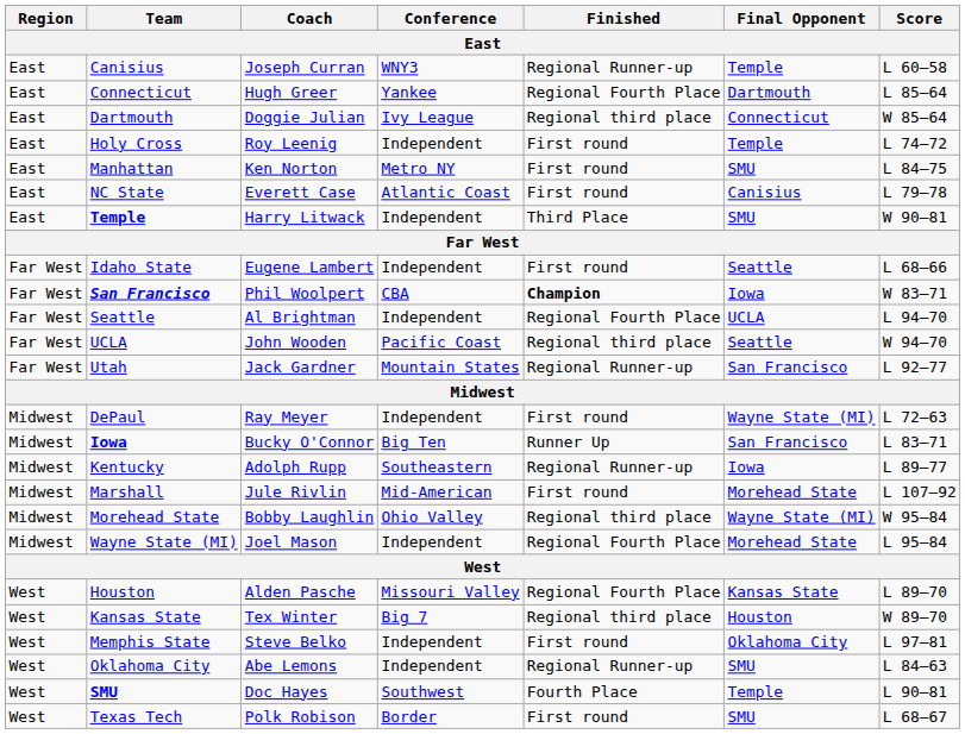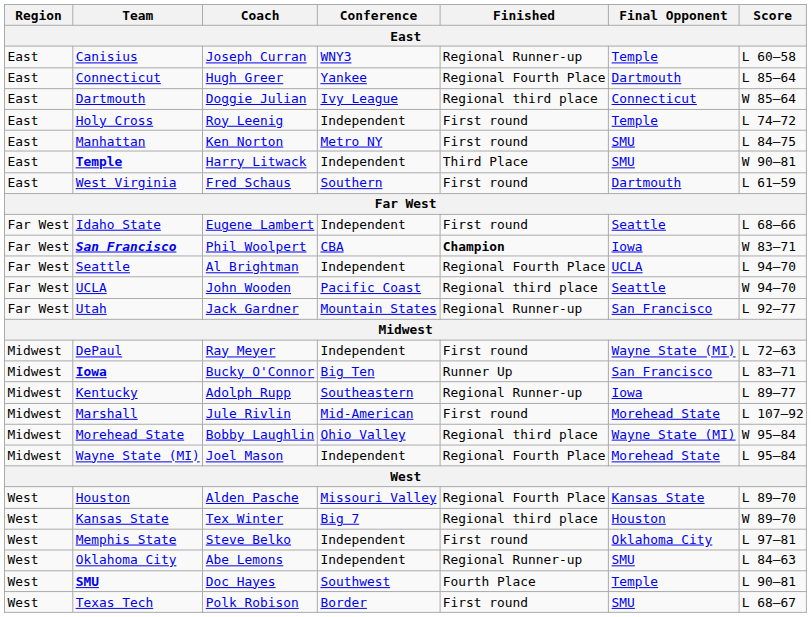 <table class=wikitable>
 <tr>
 <th>Region</th>
 <th>Team</th>
 <th>Coach</th>
 <th>Conference</th>
 <th>Finished</th>
 <th>Final Opponent</th>
 <th>Score</th>
 </tr>
 <tr>
 <th colspan=7>East</th>
 </tr>
 <tr>
 <td>East</td>
 <td><a href='#'>Canisius</a></td>
 <td><a href='#'>Joseph Curran</a></td>
 <td><a href='#'>WNY3</a></td>
 <td>Regional Runner-up</td>
 <td><a href='#'>Temple</a></td>
 <td>L 60–58</td>
 </tr>
 <tr>
 <td>East</td>
 <td><a href='#'>Connecticut</a></td>
 <td><a href='#'>Hugh Greer</a></td>
 <td><a href='#'>Yankee</a></td>
 <td>Regional Fourth Place</td>
 <td><a href='#'>Dartmouth</a></td>
 <td>L 85–64</td>
 </tr>
 <tr>
 <td>East</td>
 <td><a href='#'>Dartmouth</a></td>
 <td><a href='#'>Doggie Julian</a></td>
 <td><a href='#'>Ivy League</a></td>
 <td>Regional third place</td>
 <td><a href='#'>Connecticut</a></td>
 <td>W 85–64</td>
 </tr>
 <tr>
 <td>East</td>
 <td><a href='#'>Holy Cross</a></td>
 <td><a href='#'>Roy Leenig</a></td>
 <td>Independent</td>
 <td>First round</td>
 <td><a href='#'>Temple</a></td>
 <td>L 74–72</td>
 </tr>
 <tr>
 <td>East</td>
 <td><a href='#'>Manhattan</a></td>
 <td><a href='#'>Ken Norton</a></td>
 <td><a href='#'>Metro NY</a></td>
 <td>First round</td>
 <td><a href='#'>SMU</a></td>
 <td>L 84–75</td>
 </tr>
 <tr>
 <td>East</td>
-<td><a href='#'>NC State</a></td>
-<td><a href='#'>Everett Case</a></td>
-<td><a href='#'>Atlantic Coast</a></td>
-<td>First round</td>
-<td><a href='#'>Canisius</a></td>
-<td>L 79–78</td>
-</tr>
-<tr>
-<td>East</td>
 <td><strong><a href='#'>Temple</a></strong></td>
 <td><a href='#'>Harry Litwack</a></td>
 <td>Independent</td>
 <td>Third Place</td>
 <td><a href='#'>SMU</a></td>
 <td>W 90–81</td>
+</tr>
+<tr>
+<td>East</td>
+<td><a href='#'>West Virginia</a></td>
+<td><a href='#'>Fred Schaus</a></td>
+<td><a href='#'>Southern</a></td>
+<td>First round</td>
+<td><a href='#'>Dartmouth</a></td>
+<td>L 61–59</td>
 </tr>
 <tr>
 <th colspan=7>Far West</th>
 </tr>
 <tr>
 <td>Far West</td>
 <td><a href='#'>Idaho State</a></td>
 <td><a href='#'>Eugene Lambert</a></td>
 <td>Independent</td>
 <td>First round</td>
 <td><a href='#'>Seattle</a></td>
 <td>L 68–66</td>
 </tr>
 <tr>
 <td>Far West</td>
 <td><strong><em><a href='#'>San Francisco</a></em></strong></td>
 <td><a href='#'>Phil Woolpert</a></td>
 <td><a href='#'>CBA</a></td>
 <td><strong>Champion</strong></td>
 <td><a href='#'>Iowa</a></td>
 <td>W 83–71</td>
 </tr>
 <tr>
 <td>Far West</td>
 <td><a href='#'>Seattle</a></td>
 <td><a href='#'>Al Brightman</a></td>
 <td>Independent</td>
 <td>Regional Fourth Place</td>
 <td><a href='#'>UCLA</a></td>
 <td>L 94–70</td>
 </tr>
 <tr>
 <td>Far West</td>
 <td><a href='#'>UCLA</a></td>
 <td><a href='#'>John Wooden</a></td>
 <td><a href='#'>Pacific Coast</a></td>
 <td>Regional third place</td>
 <td><a href='#'>Seattle</a></td>
 <td>W 94–70</td>
 </tr>
 <tr>
 <td>Far West</td>
 <td><a href='#'>Utah</a></td>
 <td><a href='#'>Jack Gardner</a></td>
 <td><a href='#'>Mountain States</a></td>
 <td>Regional Runner-up</td>
 <td><a href='#'>San Francisco</a></td>
 <td>L 92–77</td>
 </tr>
 <tr>
 <th colspan=7>Midwest</th>
 </tr>
 <tr>
 <td>Midwest</td>
 <td><a href='#'>DePaul</a></td>
 <td><a href='#'>Ray Meyer</a></td>
 <td>Independent</td>
 <td>First round</td>
 <td><a href='#'>Wayne State (MI)</a></td>
 <td>L 72–63</td>
 </tr>
 <tr>
 <td>Midwest</td>
 <td><strong><a href='#'>Iowa</a></strong></td>
 <td><a href='#'>Bucky O'Connor</a></td>
 <td><a href='#'>Big Ten</a></td>
 <td>Runner Up</td>
 <td><a href='#'>San Francisco</a></td>
 <td>L 83–71</td>
 </tr>
 <tr>
 <td>Midwest</td>
 <td><a href='#'>Kentucky</a></td>
 <td><a href='#'>Adolph Rupp</a></td>
 <td><a href='#'>Southeastern</a></td>
 <td>Regional Runner-up</td>
 <td><a href='#'>Iowa</a></td>
 <td>L 89–77</td>
 </tr>
 <tr>
 <td>Midwest</td>
 <td><a href='#'>Marshall</a></td>
 <td><a href='#'>Jule Rivlin</a></td>
 <td><a href='#'>Mid-American</a></td>
 <td>First round</td>
 <td><a href='#'>Morehead State</a></td>
 <td>L 107–92</td>
 </tr>
 <tr>
 <td>Midwest</td>
 <td><a href='#'>Morehead State</a></td>
 <td><a href='#'>Bobby Laughlin</a></td>
 <td><a href='#'>Ohio Valley</a></td>
 <td>Regional third place</td>
 <td><a href='#'>Wayne State (MI)</a></td>
 <td>W 95–84</td>
 </tr>
 <tr>
 <td>Midwest</td>
 <td><a href='#'>Wayne State (MI)</a></td>
 <td><a href='#'>Joel Mason</a></td>
 <td>Independent</td>
 <td>Regional Fourth Place</td>
 <td><a href='#'>Morehead State</a></td>
 <td>L 95–84</td>
 </tr>
 <tr>
 <th colspan=7>West</th>
 </tr>
 <tr>
 <td>West</td>
 <td><a href='#'>Houston</a></td>
 <td><a href='#'>Alden Pasche</a></td>
 <td><a href='#'>Missouri Valley</a></td>
 <td>Regional Fourth Place</td>
 <td><a href='#'>Kansas State</a></td>
 <td>L 89–70</td>
 </tr>
 <tr>
 <td>West</td>
 <td><a href='#'>Kansas State</a></td>
 <td><a href='#'>Tex Winter</a></td>
 <td><a href='#'>Big 7</a></td>
 <td>Regional third place</td>
 <td><a href='#'>Houston</a></td>
 <td>W 89–70</td>
 </tr>
 <tr>
 <td>West</td>
 <td><a href='#'>Memphis State</a></td>
 <td><a href='#'>Steve Belko</a></td>
 <td>Independent</td>
 <td>First round</td>
 <td><a href='#'>Oklahoma City</a></td>
 <td>L 97–81</td>
 </tr>
 <tr>
 <td>West</td>
 <td><a href='#'>Oklahoma City</a></td>
 <td><a href='#'>Abe Lemons</a></td>
 <td>Independent</td>
 <td>Regional Runner-up</td>
 <td><a href='#'>SMU</a></td>
 <td>L 84–63</td>
 </tr>
 <tr>
 <td>West</td>
 <td><strong><a href='#'>SMU</a></strong></td>
 <td><a href='#'>Doc Hayes</a></td>
 <td><a href='#'>Southwest</a></td>
 <td>Fourth Place</td>
 <td><a href='#'>Temple</a></td>
 <td>L 90–81</td>
 </tr>
 <tr>
 <td>West</td>
 <td><a href='#'>Texas Tech</a></td>
 <td><a href='#'>Polk Robison</a></td>
 <td><a href='#'>Border</a></td>
 <td>First round</td>
 <td><a href='#'>SMU</a></td>
 <td>L 68–67</td>
 </tr>
 </table>
